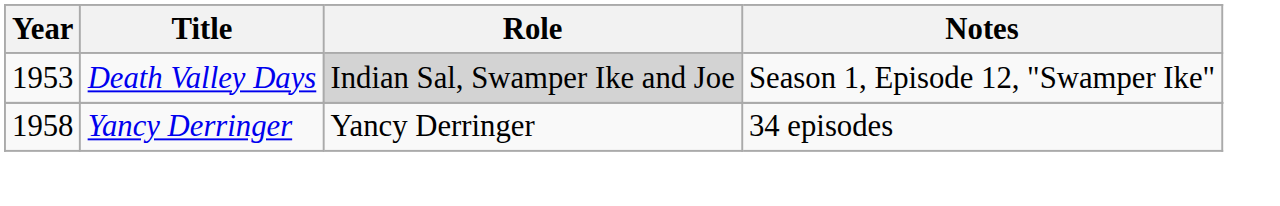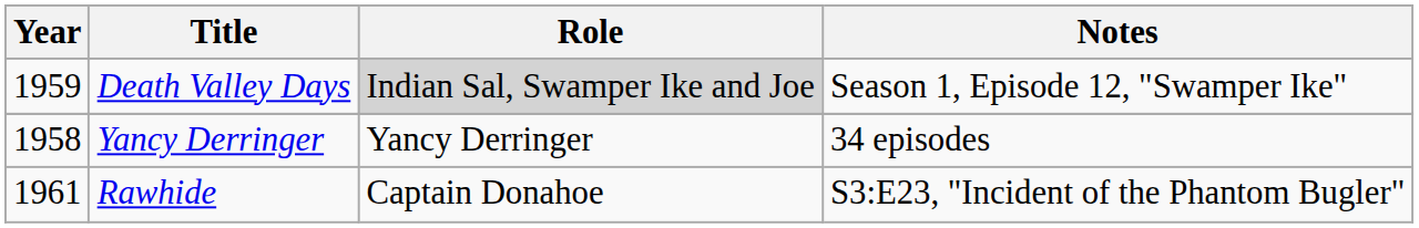 <table class="wikitable plainrowheaders sortable">
 <tr>
 <th scope="col">Year</th>
 <th scope="col">Title</th>
 <th scope="col">Role</th>
 <th scope="col" class="unsortable">Notes</th>
 </tr>
 <tr>
-<td>1953</td>
+<td>1959</td>
 <td><em><a href='#'>Death Valley Days</a></em></td>
 <td style="background: lightgrey;">Indian Sal, Swamper Ike and Joe</td>
 <td>Season 1, Episode 12, "Swamper Ike"</td>
 </tr>
 <tr>
 </tr>
 <tr>
 <td>1958</td>
 <td><em><a href='#'>Yancy Derringer</a></em></td>
 <td>Yancy Derringer</td>
 <td>34 episodes</td>
 </tr>
+<tr>
+<td>1961</td>
+<td><em><a href='#'>Rawhide</a></em></td>
+<td>Captain Donahoe</td>
+<td>S3:E23, "Incident of the Phantom Bugler"</td>
+</tr>
 </table>
